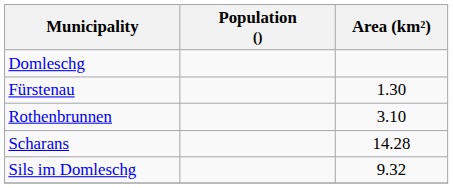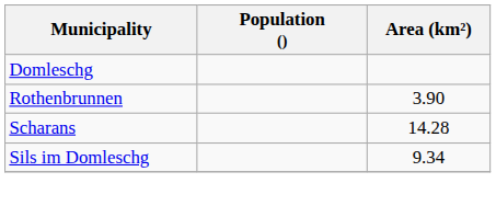 <table class="wikitable">
 <tr>
 <th width="160">Municipality</th>
 <th width="140">Population <br><small>()</small></th>
 <th width="100">Area (km²)</th>
 </tr>
 <tr>
 <td><a href='#'>Domleschg</a></td>
 <td align="center"></td>
 <td align="center"></td>
 </tr>
 <tr>
-<td><a href='#'>Fürstenau</a></td>
-<td align="center"></td>
-<td align="center">1.30</td>
-</tr>
-<tr>
 <td><a href='#'>Rothenbrunnen</a></td>
 <td align="center"></td>
-<td align="center">3.10</td>
+<td align="center">3.90</td>
 </tr>
 <tr>
 <td><a href='#'>Scharans</a></td>
 <td align="center"></td>
 <td align="center">14.28</td>
 </tr>
 <tr>
 <td><a href='#'>Sils im Domleschg</a></td>
 <td align="center"></td>
-<td align="center">9.32</td>
+<td align="center">9.34</td>
 </tr>
 <tr>
 </tr>
 </table>
